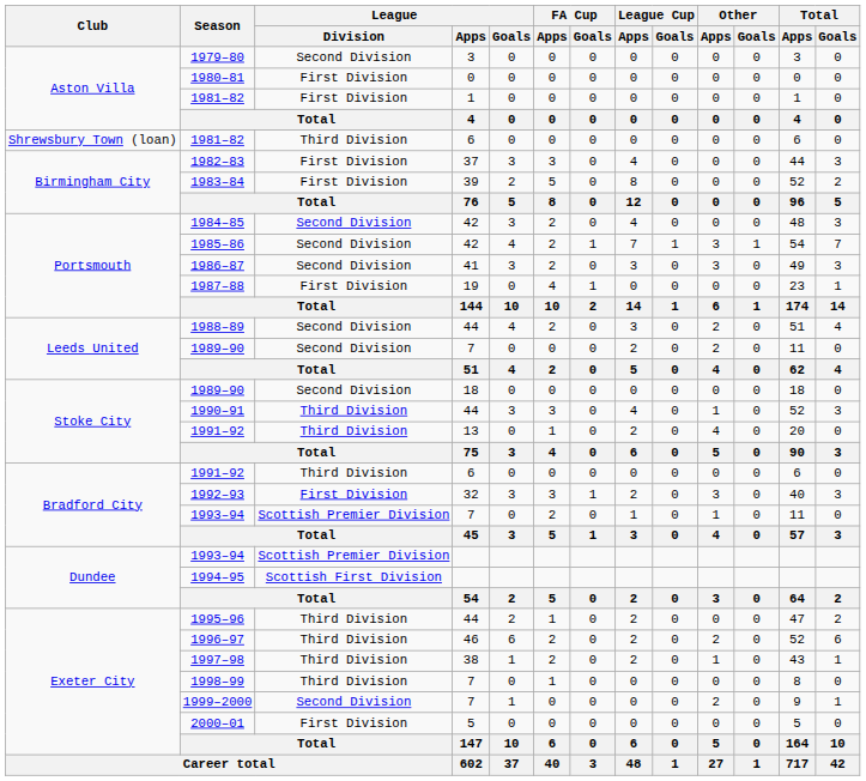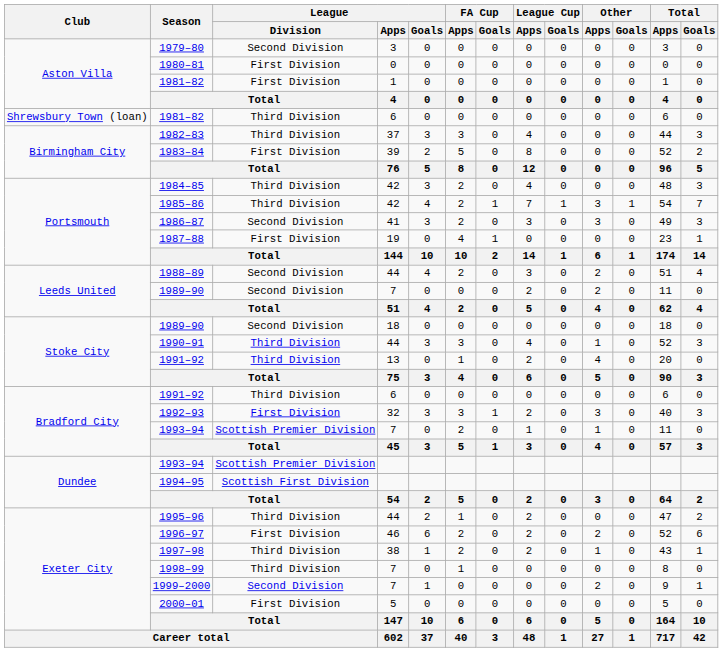 <table class="wikitable" style="text-align:center">
 <tr>
 <th rowspan="2">Club</th>
 <th rowspan="2">Season</th>
 <th colspan="3">League</th>
 <th colspan="2">FA Cup</th>
 <th colspan="2">League Cup</th>
 <th colspan="2">Other</th>
 <th colspan="2">Total</th>
 </tr>
 <tr>
 <th>Division</th>
 <th>Apps</th>
 <th>Goals</th>
 <th>Apps</th>
 <th>Goals</th>
 <th>Apps</th>
 <th>Goals</th>
 <th>Apps</th>
 <th>Goals</th>
 <th>Apps</th>
 <th>Goals</th>
 </tr>
 <tr>
 <td rowspan="4"><a href='#'>Aston Villa</a></td>
 <td><a href='#'>1979–80</a></td>
 <td>Second Division</td>
 <td>3</td>
 <td>0</td>
 <td>0</td>
 <td>0</td>
 <td>0</td>
 <td>0</td>
 <td>0</td>
 <td>0</td>
 <td>3</td>
 <td>0</td>
 </tr>
 <tr>
 <td><a href='#'>1980–81</a></td>
 <td>First Division</td>
 <td>0</td>
 <td>0</td>
 <td>0</td>
 <td>0</td>
 <td>0</td>
 <td>0</td>
 <td>0</td>
 <td>0</td>
 <td>0</td>
 <td>0</td>
 </tr>
 <tr>
 <td><a href='#'>1981–82</a></td>
 <td>First Division</td>
 <td>1</td>
 <td>0</td>
 <td>0</td>
 <td>0</td>
 <td>0</td>
 <td>0</td>
 <td>0</td>
 <td>0</td>
 <td>1</td>
 <td>0</td>
 </tr>
 <tr>
 <th colspan="2">Total</th>
 <th>4</th>
 <th>0</th>
 <th>0</th>
 <th>0</th>
 <th>0</th>
 <th>0</th>
 <th>0</th>
 <th>0</th>
 <th>4</th>
 <th>0</th>
 </tr>
 <tr>
 <td><a href='#'>Shrewsbury Town</a> (loan)</td>
 <td><a href='#'>1981–82</a></td>
 <td>Third Division</td>
 <td>6</td>
 <td>0</td>
 <td>0</td>
 <td>0</td>
 <td>0</td>
 <td>0</td>
 <td>0</td>
 <td>0</td>
 <td>6</td>
 <td>0</td>
 </tr>
 <tr>
 <td rowspan="3"><a href='#'>Birmingham City</a></td>
 <td><a href='#'>1982–83</a></td>
-<td>First Division</td>
+<td>Third Division</td>
 <td>37</td>
 <td>3</td>
 <td>3</td>
 <td>0</td>
 <td>4</td>
 <td>0</td>
 <td>0</td>
 <td>0</td>
 <td>44</td>
 <td>3</td>
 </tr>
 <tr>
 <td><a href='#'>1983–84</a></td>
 <td>First Division</td>
 <td>39</td>
 <td>2</td>
 <td>5</td>
 <td>0</td>
 <td>8</td>
 <td>0</td>
 <td>0</td>
 <td>0</td>
 <td>52</td>
 <td>2</td>
 </tr>
 <tr>
 <th colspan="2">Total</th>
 <th>76</th>
 <th>5</th>
 <th>8</th>
 <th>0</th>
 <th>12</th>
 <th>0</th>
 <th>0</th>
 <th>0</th>
 <th>96</th>
 <th>5</th>
 </tr>
 <tr>
 <td rowspan="5"><a href='#'>Portsmouth</a></td>
 <td><a href='#'>1984–85</a></td>
-<td><a href='#'>Second Division</a></td>
+<td>Third Division</td>
 <td>42</td>
 <td>3</td>
 <td>2</td>
 <td>0</td>
 <td>4</td>
 <td>0</td>
 <td>0</td>
 <td>0</td>
 <td>48</td>
 <td>3</td>
 </tr>
 <tr>
 <td><a href='#'>1985–86</a></td>
-<td>Second Division</td>
+<td>Third Division</td>
 <td>42</td>
 <td>4</td>
 <td>2</td>
 <td>1</td>
 <td>7</td>
 <td>1</td>
 <td>3</td>
 <td>1</td>
 <td>54</td>
 <td>7</td>
 </tr>
 <tr>
 <td><a href='#'>1986–87</a></td>
 <td>Second Division</td>
 <td>41</td>
 <td>3</td>
 <td>2</td>
 <td>0</td>
 <td>3</td>
 <td>0</td>
 <td>3</td>
 <td>0</td>
 <td>49</td>
 <td>3</td>
 </tr>
 <tr>
 <td><a href='#'>1987–88</a></td>
 <td>First Division</td>
 <td>19</td>
 <td>0</td>
 <td>4</td>
 <td>1</td>
 <td>0</td>
 <td>0</td>
 <td>0</td>
 <td>0</td>
 <td>23</td>
 <td>1</td>
 </tr>
 <tr>
 <th colspan="2">Total</th>
 <th>144</th>
 <th>10</th>
 <th>10</th>
 <th>2</th>
 <th>14</th>
 <th>1</th>
 <th>6</th>
 <th>1</th>
 <th>174</th>
 <th>14</th>
 </tr>
 <tr>
 <td rowspan="3"><a href='#'>Leeds United</a></td>
 <td><a href='#'>1988–89</a></td>
 <td>Second Division</td>
 <td>44</td>
 <td>4</td>
 <td>2</td>
 <td>0</td>
 <td>3</td>
 <td>0</td>
 <td>2</td>
 <td>0</td>
 <td>51</td>
 <td>4</td>
 </tr>
 <tr>
 <td><a href='#'>1989–90</a></td>
 <td>Second Division</td>
 <td>7</td>
 <td>0</td>
 <td>0</td>
 <td>0</td>
 <td>2</td>
 <td>0</td>
 <td>2</td>
 <td>0</td>
 <td>11</td>
 <td>0</td>
 </tr>
 <tr>
 <th colspan="2">Total</th>
 <th>51</th>
 <th>4</th>
 <th>2</th>
 <th>0</th>
 <th>5</th>
 <th>0</th>
 <th>4</th>
 <th>0</th>
 <th>62</th>
 <th>4</th>
 </tr>
 <tr>
 <td rowspan="4"><a href='#'>Stoke City</a></td>
 <td><a href='#'>1989–90</a></td>
 <td>Second Division</td>
 <td>18</td>
 <td>0</td>
 <td>0</td>
 <td>0</td>
 <td>0</td>
 <td>0</td>
 <td>0</td>
 <td>0</td>
 <td>18</td>
 <td>0</td>
 </tr>
 <tr>
 <td><a href='#'>1990–91</a></td>
 <td><a href='#'>Third Division</a></td>
 <td>44</td>
 <td>3</td>
 <td>3</td>
 <td>0</td>
 <td>4</td>
 <td>0</td>
 <td>1</td>
 <td>0</td>
 <td>52</td>
 <td>3</td>
 </tr>
 <tr>
 <td><a href='#'>1991–92</a></td>
 <td><a href='#'>Third Division</a></td>
 <td>13</td>
 <td>0</td>
 <td>1</td>
 <td>0</td>
 <td>2</td>
 <td>0</td>
 <td>4</td>
 <td>0</td>
 <td>20</td>
 <td>0</td>
 </tr>
 <tr>
 <th colspan="2">Total</th>
 <th>75</th>
 <th>3</th>
 <th>4</th>
 <th>0</th>
 <th>6</th>
 <th>0</th>
 <th>5</th>
 <th>0</th>
 <th>90</th>
 <th>3</th>
 </tr>
 <tr>
 <td rowspan="4"><a href='#'>Bradford City</a></td>
 <td><a href='#'>1991–92</a></td>
 <td>Third Division</td>
 <td>6</td>
 <td>0</td>
 <td>0</td>
 <td>0</td>
 <td>0</td>
 <td>0</td>
 <td>0</td>
 <td>0</td>
 <td>6</td>
 <td>0</td>
 </tr>
 <tr>
 <td><a href='#'>1992–93</a></td>
 <td><a href='#'>First Division</a></td>
 <td>32</td>
 <td>3</td>
 <td>3</td>
 <td>1</td>
 <td>2</td>
 <td>0</td>
 <td>3</td>
 <td>0</td>
 <td>40</td>
 <td>3</td>
 </tr>
 <tr>
 <td><a href='#'>1993–94</a></td>
 <td><a href='#'>Scottish Premier Division</a></td>
 <td>7</td>
 <td>0</td>
 <td>2</td>
 <td>0</td>
 <td>1</td>
 <td>0</td>
 <td>1</td>
 <td>0</td>
 <td>11</td>
 <td>0</td>
 </tr>
 <tr>
 <th colspan="2">Total</th>
 <th>45</th>
 <th>3</th>
 <th>5</th>
 <th>1</th>
 <th>3</th>
 <th>0</th>
 <th>4</th>
 <th>0</th>
 <th>57</th>
 <th>3</th>
 </tr>
 <tr>
 <td rowspan="3"><a href='#'>Dundee</a></td>
 <td><a href='#'>1993–94</a></td>
 <td><a href='#'>Scottish Premier Division</a></td>
 <td></td>
 <td></td>
 <td></td>
 <td></td>
 <td></td>
 <td></td>
 <td></td>
 <td></td>
 <td></td>
 <td></td>
 </tr>
 <tr>
 <td><a href='#'>1994–95</a></td>
 <td><a href='#'>Scottish First Division</a></td>
 <td></td>
 <td></td>
 <td></td>
 <td></td>
 <td></td>
 <td></td>
 <td></td>
 <td></td>
 <td></td>
 <td></td>
 </tr>
 <tr>
 <th colspan="2">Total</th>
 <th>54</th>
 <th>2</th>
 <th>5</th>
 <th>0</th>
 <th>2</th>
 <th>0</th>
 <th>3</th>
 <th>0</th>
 <th>64</th>
 <th>2</th>
 </tr>
 <tr>
 <td rowspan="7"><a href='#'>Exeter City</a></td>
 <td><a href='#'>1995–96</a></td>
 <td>Third Division</td>
 <td>44</td>
 <td>2</td>
 <td>1</td>
 <td>0</td>
 <td>2</td>
 <td>0</td>
 <td>0</td>
 <td>0</td>
 <td>47</td>
 <td>2</td>
 </tr>
 <tr>
 <td><a href='#'>1996–97</a></td>
-<td>Third Division</td>
+<td>First Division</td>
 <td>46</td>
 <td>6</td>
 <td>2</td>
 <td>0</td>
 <td>2</td>
 <td>0</td>
 <td>2</td>
 <td>0</td>
 <td>52</td>
 <td>6</td>
 </tr>
 <tr>
 <td><a href='#'>1997–98</a></td>
 <td>Third Division</td>
 <td>38</td>
 <td>1</td>
 <td>2</td>
 <td>0</td>
 <td>2</td>
 <td>0</td>
 <td>1</td>
 <td>0</td>
 <td>43</td>
 <td>1</td>
 </tr>
 <tr>
 <td><a href='#'>1998–99</a></td>
 <td>Third Division</td>
 <td>7</td>
 <td>0</td>
 <td>1</td>
 <td>0</td>
 <td>0</td>
 <td>0</td>
 <td>0</td>
 <td>0</td>
 <td>8</td>
 <td>0</td>
 </tr>
 <tr>
 <td><a href='#'>1999–2000</a></td>
 <td><a href='#'>Second Division</a></td>
 <td>7</td>
 <td>1</td>
 <td>0</td>
 <td>0</td>
 <td>0</td>
 <td>0</td>
 <td>2</td>
 <td>0</td>
 <td>9</td>
 <td>1</td>
 </tr>
 <tr>
 <td><a href='#'>2000–01</a></td>
 <td>First Division</td>
 <td>5</td>
 <td>0</td>
 <td>0</td>
 <td>0</td>
 <td>0</td>
 <td>0</td>
 <td>0</td>
 <td>0</td>
 <td>5</td>
 <td>0</td>
 </tr>
 <tr>
 <th colspan="2">Total</th>
 <th>147</th>
 <th>10</th>
 <th>6</th>
 <th>0</th>
 <th>6</th>
 <th>0</th>
 <th>5</th>
 <th>0</th>
 <th>164</th>
 <th>10</th>
 </tr>
 <tr>
 <th colspan="3">Career total</th>
 <th>602</th>
 <th>37</th>
 <th>40</th>
 <th>3</th>
 <th>48</th>
 <th>1</th>
 <th>27</th>
 <th>1</th>
 <th>717</th>
 <th>42</th>
 </tr>
 </table>
